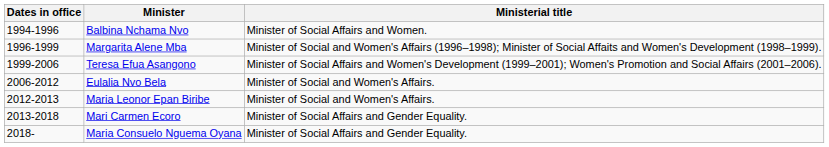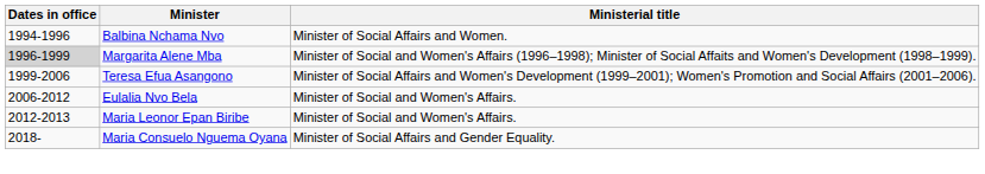 <table class="wikitable">
 <tr>
 <th>Dates in office</th>
 <th>Minister</th>
 <th>Ministerial title</th>
 </tr>
 <tr>
 <td>1994-1996</td>
 <td><a href='#'>Balbina Nchama Nvo</a></td>
 <td>Minister of Social Affairs and Women.</td>
 </tr>
 <tr>
-<td>1996-1999</td>
+<td style="background: lightgrey;">1996-1999</td>
 <td><a href='#'>Margarita Alene Mba</a></td>
 <td>Minister of Social and Women's Affairs (1996–1998); Minister of Social Affaits and Women's Development (1998–1999).</td>
 </tr>
 <tr>
 <td>1999-2006</td>
 <td><a href='#'>Teresa Efua Asangono</a></td>
 <td>Minister of Social Affairs and Women's Development (1999–2001); Women's Promotion and Social Affairs (2001–2006).</td>
 </tr>
 <tr>
 <td>2006-2012</td>
 <td><a href='#'>Eulalia Nvo Bela</a></td>
 <td>Minister of Social and Women's Affairs.</td>
 </tr>
 <tr>
 <td>2012-2013</td>
 <td><a href='#'>Maria Leonor Epan Biribe</a></td>
 <td>Minister of Social and Women's Affairs.</td>
 </tr>
 <tr>
-<td>2013-2018</td>
-<td><a href='#'>Mari Carmen Ecoro</a></td>
-<td>Minister of Social Affairs and Gender Equality.</td>
-</tr>
-<tr>
 <td>2018-</td>
 <td><a href='#'>Maria Consuelo Nguema Oyana</a></td>
 <td>Minister of Social Affairs and Gender Equality.</td>
 </tr>
 </table>
